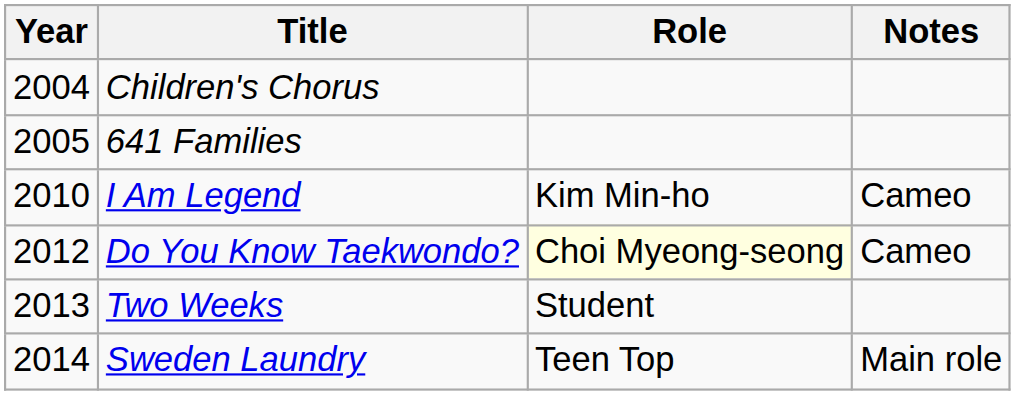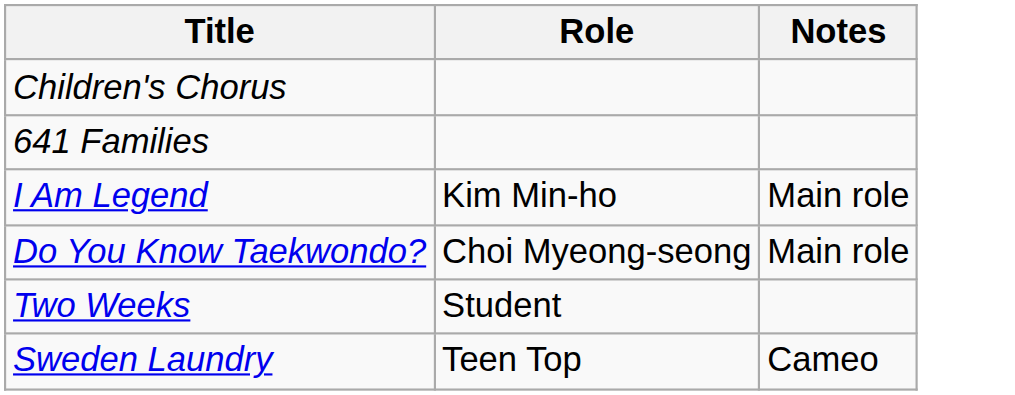 <table class="wikitable">
 <tr>
-<th>Year</th>
 <th>Title</th>
 <th>Role</th>
 <th>Notes</th>
 </tr>
 <tr>
-<td>2004</td>
 <td><em>Children's Chorus</em></td>
 <td></td>
 <td></td>
 </tr>
 <tr>
-<td>2005</td>
 <td><em>641 Families</em></td>
 <td></td>
 <td></td>
 </tr>
 <tr>
-<td>2010</td>
 <td><em><a href='#'>I Am Legend</a></em></td>
 <td>Kim Min-ho</td>
-<td>Cameo</td>
+<td>Main role</td>
 </tr>
 <tr>
-<td>2012</td>
 <td><em><a href='#'>Do You Know Taekwondo?</a></em></td>
-<td style="background: lightyellow;">Choi Myeong-seong</td>
-<td>Cameo</td>
+<td>Choi Myeong-seong</td>
+<td>Main role</td>
 </tr>
 <tr>
-<td>2013</td>
 <td><em><a href='#'>Two Weeks</a></em></td>
 <td>Student</td>
 <td></td>
 </tr>
 <tr>
-<td>2014</td>
 <td><em><a href='#'>Sweden Laundry</a></em></td>
 <td>Teen Top</td>
-<td>Main role</td>
+<td>Cameo</td>
 </tr>
 </table>
